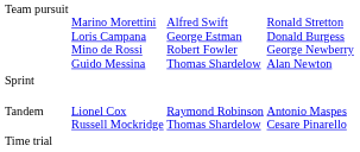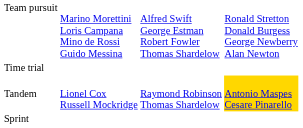 <table>
 <tr valign="top">
 <td>Team pursuit<br></td>
 <td><br><a href='#'>Marino Morettini</a><br><a href='#'>Loris Campana</a><br><a href='#'>Mino de Rossi</a><br><a href='#'>Guido Messina</a></td>
 <td><br><a href='#'>Alfred Swift</a><br><a href='#'>George Estman</a><br><a href='#'>Robert Fowler</a><br><a href='#'>Thomas Shardelow</a></td>
 <td><br><a href='#'>Ronald Stretton</a><br><a href='#'>Donald Burgess</a><br><a href='#'>George Newberry</a><br><a href='#'>Alan Newton</a></td>
 </tr>
 <tr>
-<td>Sprint<br></td>
+<td>Time trial<br></td>
 <td></td>
 <td></td>
 <td></td>
 </tr>
 <tr>
 <td>Tandem<br></td>
 <td><br><a href='#'>Lionel Cox</a><br><a href='#'>Russell Mockridge</a></td>
 <td><br><a href='#'>Raymond Robinson</a><br><a href='#'>Thomas Shardelow</a></td>
-<td><br><a href='#'>Antonio Maspes</a><br><a href='#'>Cesare Pinarello</a></td>
+<td style="background: gold;"><br><a href='#'>Antonio Maspes</a><br><a href='#'>Cesare Pinarello</a></td>
 </tr>
 <tr>
-<td>Time trial<br></td>
+<td>Sprint<br></td>
 <td></td>
 <td></td>
 <td></td>
 </tr>
 </table>
